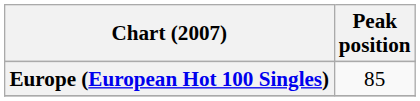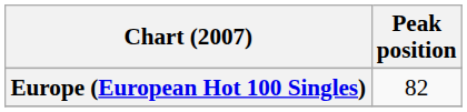 <table class="wikitable sortable plainrowheaders" style="text-align:center">
 <tr>
 <th scope="col">Chart (2007)</th>
 <th scope="col">Peak<br>position</th>
 </tr>
 <tr>
 </tr>
 <tr>
 </tr>
 <tr>
 </tr>
 <tr>
 <th scope="row">Europe (<a href='#'>European Hot 100 Singles</a>)</th>
-<td>85</td>
+<td>82</td>
 </tr>
 <tr>
 </tr>
 <tr>
 </tr>
 <tr>
 </tr>
 <tr>
 </tr>
 </table>
